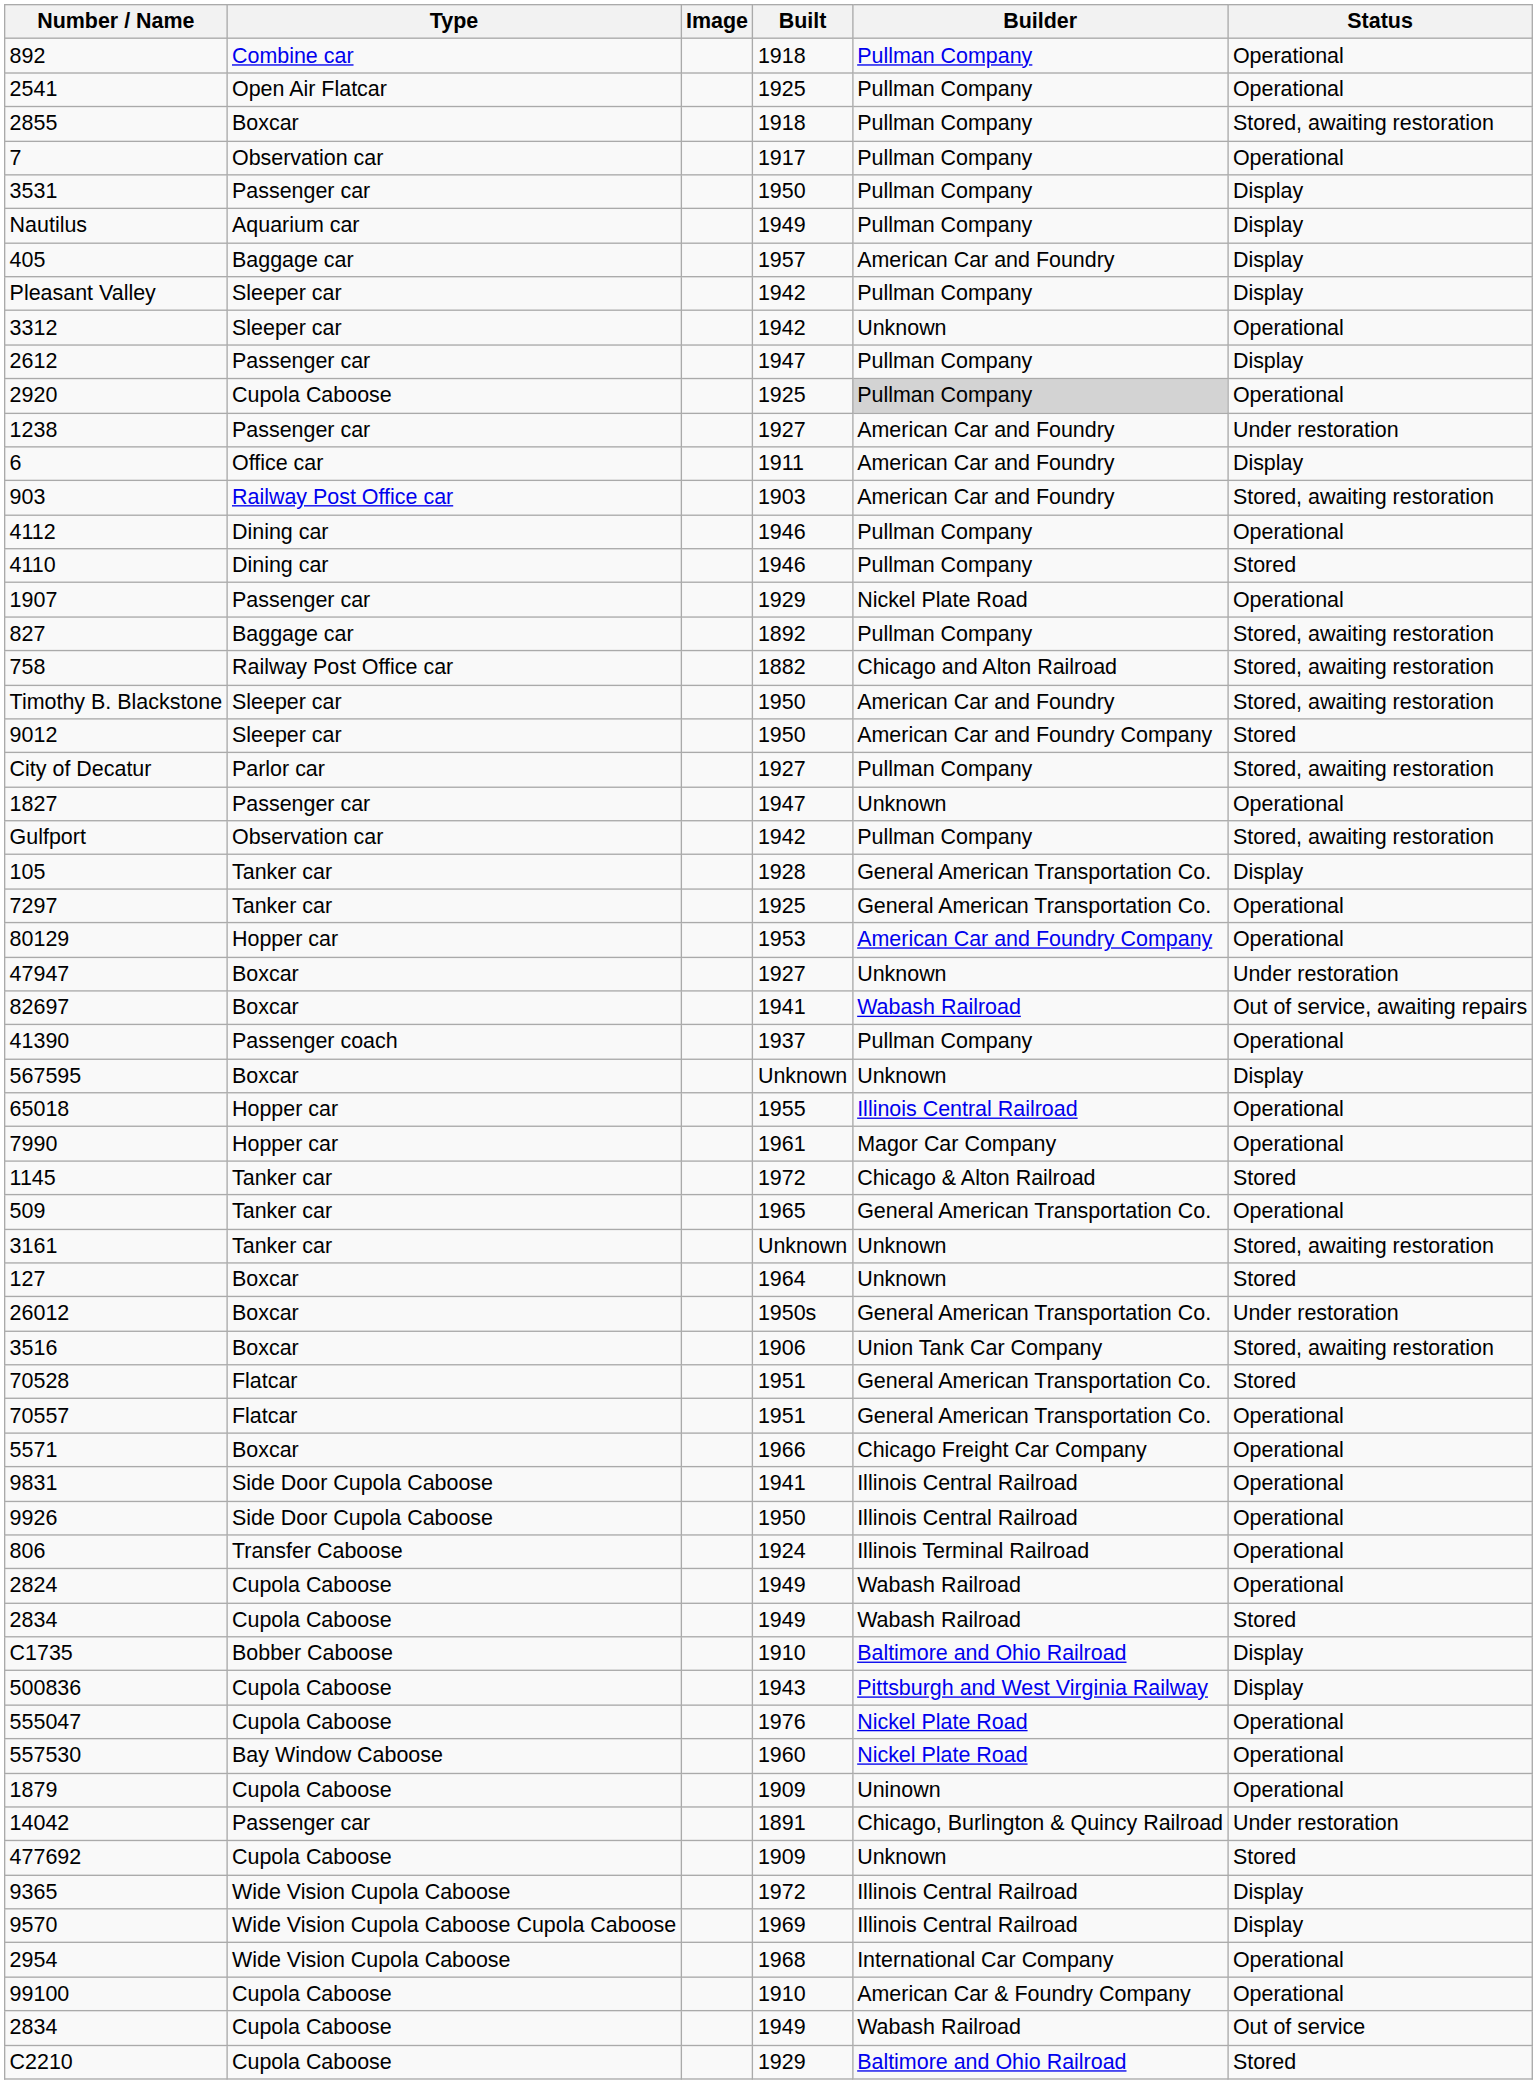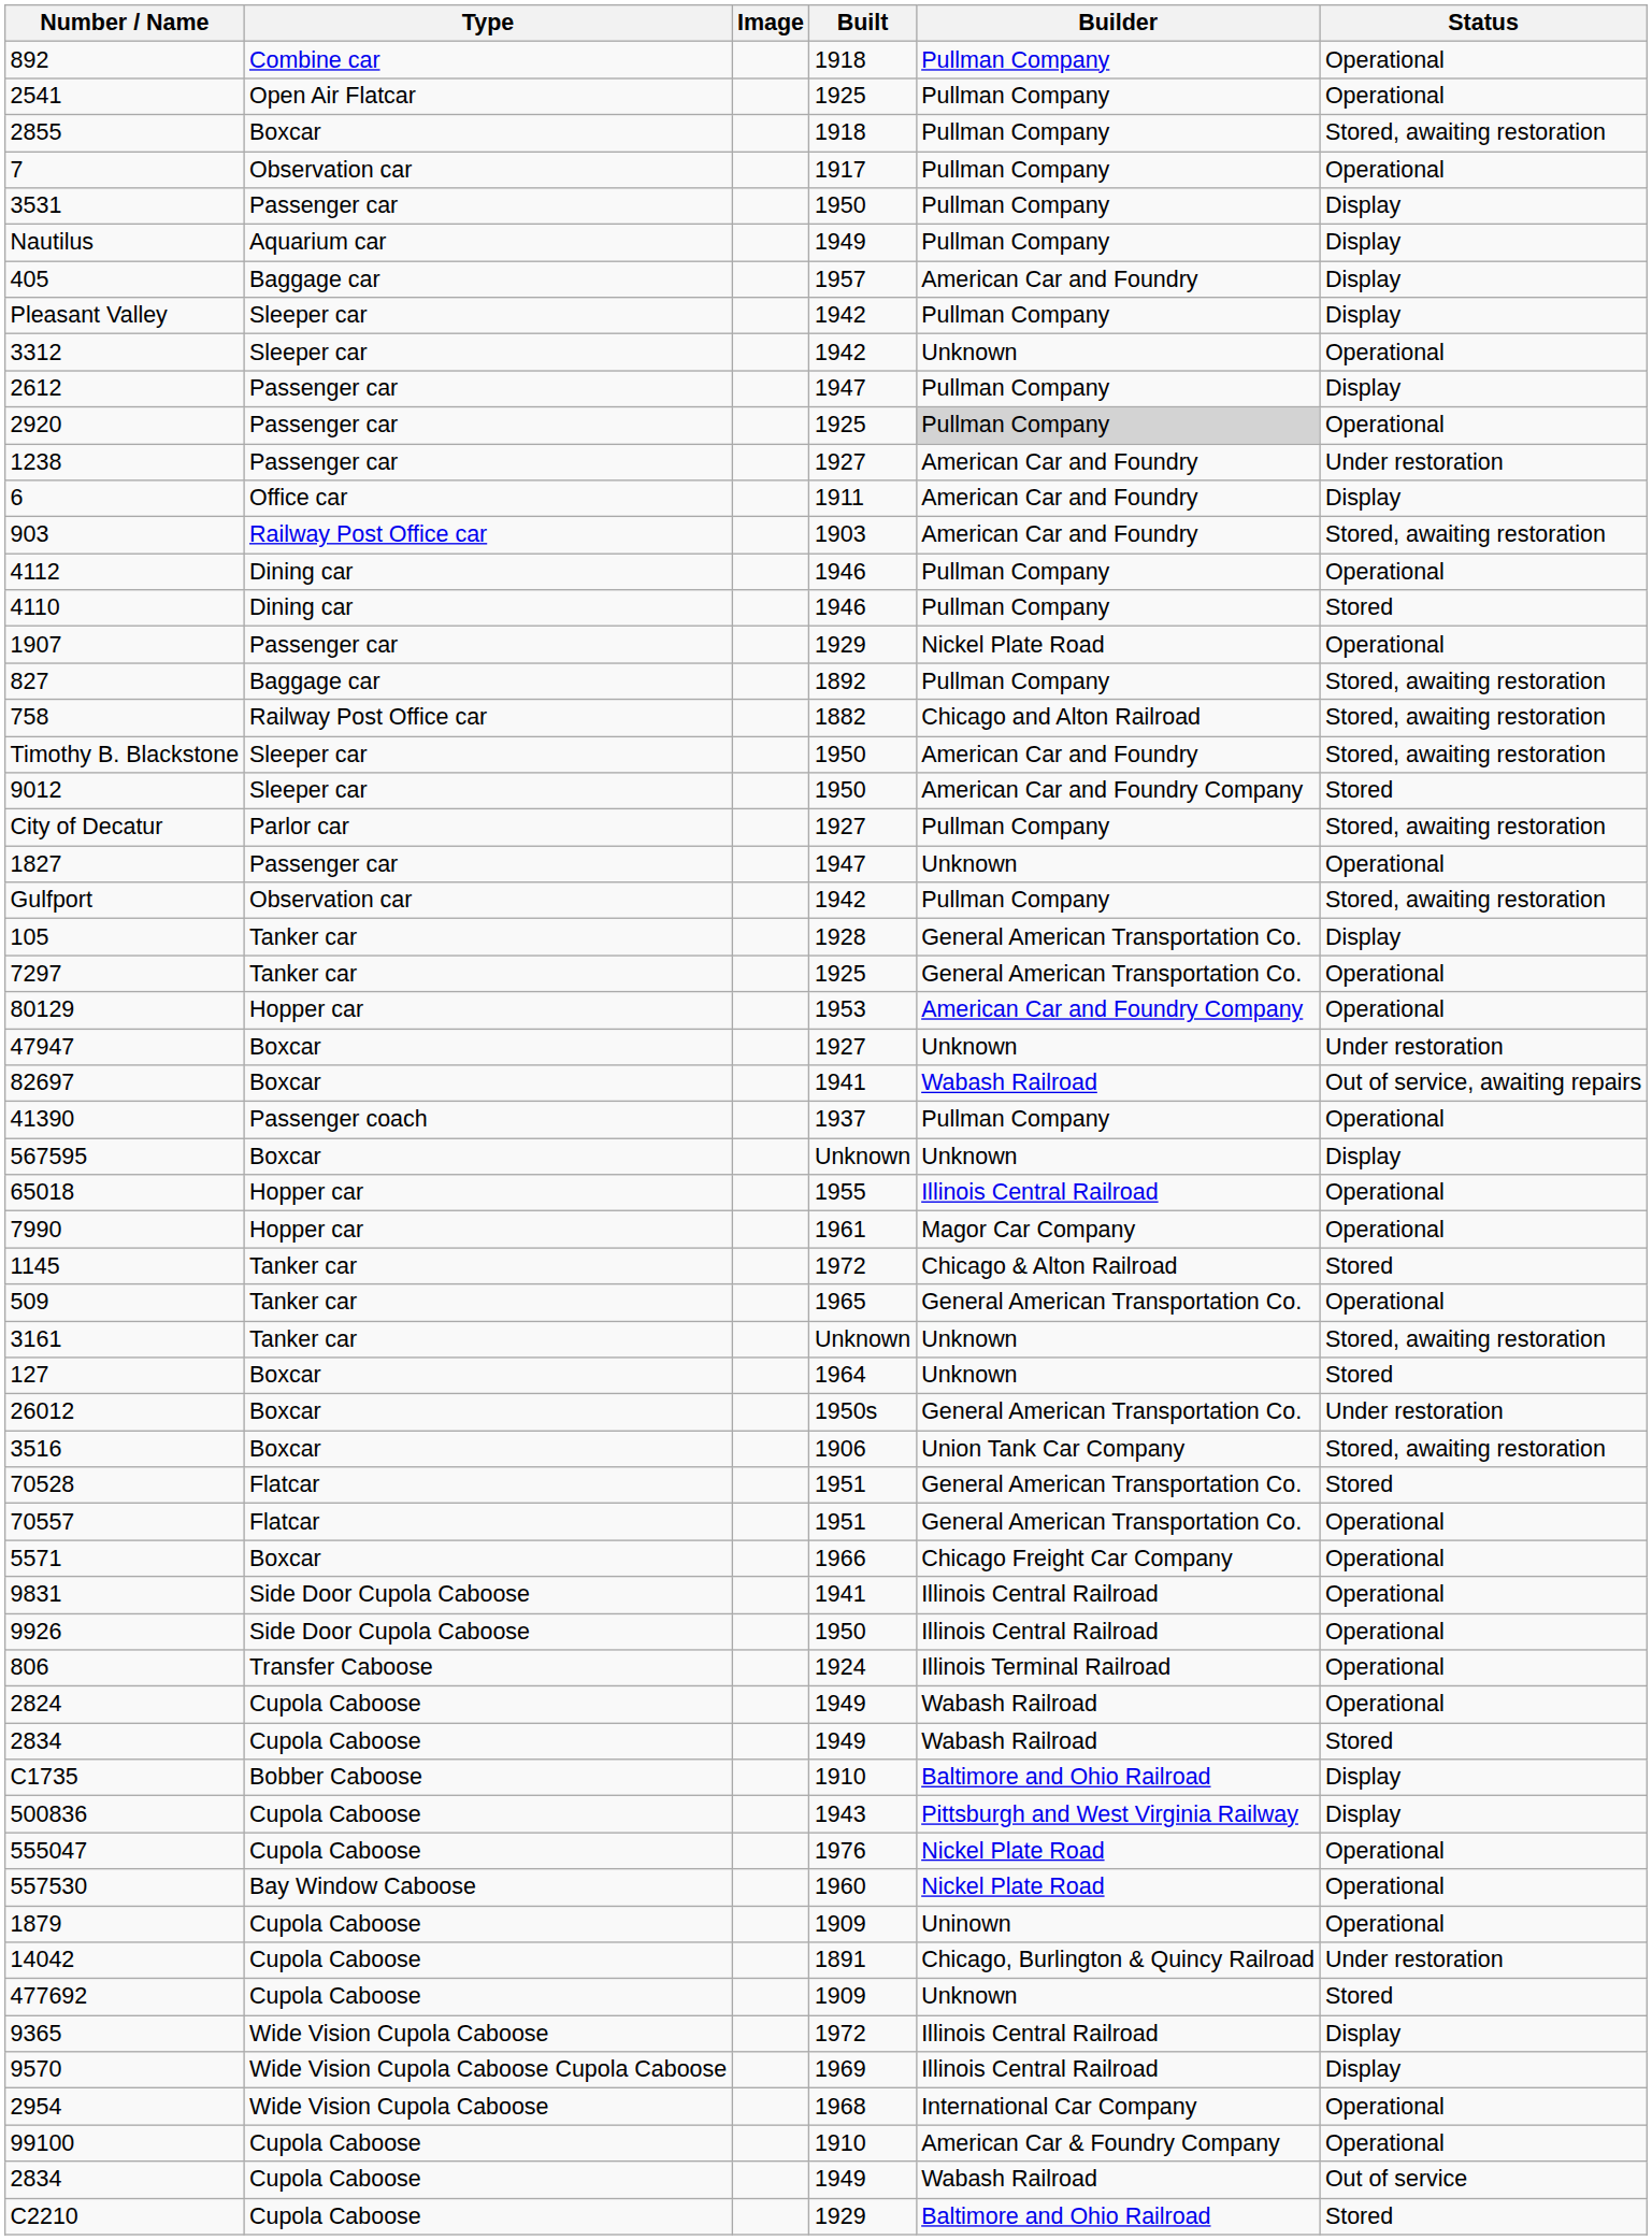 <table class="wikitable">
 <tr>
 <th>Number / Name</th>
 <th>Type</th>
 <th>Image</th>
 <th>Built</th>
 <th>Builder</th>
 <th>Status</th>
 </tr>
 <tr>
 <td>892</td>
 <td><a href='#'>Combine car</a></td>
 <td></td>
 <td>1918</td>
 <td><a href='#'>Pullman Company</a></td>
 <td>Operational</td>
 </tr>
 <tr>
 <td>2541</td>
 <td>Open Air Flatcar</td>
 <td></td>
 <td>1925</td>
 <td>Pullman Company</td>
 <td>Operational</td>
 </tr>
 <tr>
 <td>2855</td>
 <td>Boxcar</td>
 <td></td>
 <td>1918</td>
 <td>Pullman Company</td>
 <td>Stored, awaiting restoration</td>
 </tr>
 <tr>
 <td>7</td>
 <td>Observation car</td>
 <td></td>
 <td>1917</td>
 <td>Pullman Company</td>
 <td>Operational</td>
 </tr>
 <tr>
 <td>3531</td>
 <td>Passenger car</td>
 <td></td>
 <td>1950</td>
 <td>Pullman Company</td>
 <td>Display</td>
 </tr>
 <tr>
 <td>Nautilus</td>
 <td>Aquarium car</td>
 <td></td>
 <td>1949</td>
 <td>Pullman Company</td>
 <td>Display</td>
 </tr>
 <tr>
 <td>405</td>
 <td>Baggage car</td>
 <td></td>
 <td>1957</td>
 <td>American Car and Foundry</td>
 <td>Display</td>
 </tr>
 <tr>
 <td>Pleasant Valley</td>
 <td>Sleeper car</td>
 <td></td>
 <td>1942</td>
 <td>Pullman Company</td>
 <td>Display</td>
 </tr>
 <tr>
 <td>3312</td>
 <td>Sleeper car</td>
 <td></td>
 <td>1942</td>
 <td>Unknown</td>
 <td>Operational</td>
 </tr>
 <tr>
 <td>2612</td>
 <td>Passenger car</td>
 <td></td>
 <td>1947</td>
 <td>Pullman Company</td>
 <td>Display</td>
 </tr>
 <tr>
 <td>2920</td>
-<td>Cupola Caboose</td>
+<td>Passenger car</td>
 <td></td>
 <td>1925</td>
 <td style="background: lightgrey;">Pullman Company</td>
 <td>Operational</td>
 </tr>
 <tr>
 <td>1238</td>
 <td>Passenger car</td>
 <td></td>
 <td>1927</td>
 <td>American Car and Foundry</td>
 <td>Under restoration</td>
 </tr>
 <tr>
 <td>6</td>
 <td>Office car</td>
 <td></td>
 <td>1911</td>
 <td>American Car and Foundry</td>
 <td>Display</td>
 </tr>
 <tr>
 <td>903</td>
 <td><a href='#'>Railway Post Office car</a></td>
 <td></td>
 <td>1903</td>
 <td>American Car and Foundry</td>
 <td>Stored, awaiting restoration</td>
 </tr>
 <tr>
 <td>4112</td>
 <td>Dining car</td>
 <td></td>
 <td>1946</td>
 <td>Pullman Company</td>
 <td>Operational</td>
 </tr>
 <tr>
 <td>4110</td>
 <td>Dining car</td>
 <td></td>
 <td>1946</td>
 <td>Pullman Company</td>
 <td>Stored</td>
 </tr>
 <tr>
 <td>1907</td>
 <td>Passenger car</td>
 <td></td>
 <td>1929</td>
 <td>Nickel Plate Road</td>
 <td>Operational</td>
 </tr>
 <tr>
 <td>827</td>
 <td>Baggage car</td>
 <td></td>
 <td>1892</td>
 <td>Pullman Company</td>
 <td>Stored, awaiting restoration</td>
 </tr>
 <tr>
 <td>758</td>
 <td>Railway Post Office car</td>
 <td></td>
 <td>1882</td>
 <td>Chicago and Alton Railroad</td>
 <td>Stored, awaiting restoration</td>
 </tr>
 <tr>
 <td>Timothy B. Blackstone</td>
 <td>Sleeper car</td>
 <td></td>
 <td>1950</td>
 <td>American Car and Foundry</td>
 <td>Stored, awaiting restoration</td>
 </tr>
 <tr>
 <td>9012</td>
 <td>Sleeper car</td>
 <td></td>
 <td>1950</td>
 <td>American Car and Foundry Company</td>
 <td>Stored</td>
 </tr>
 <tr>
 <td>City of Decatur</td>
 <td>Parlor car</td>
 <td></td>
 <td>1927</td>
 <td>Pullman Company</td>
 <td>Stored, awaiting restoration</td>
 </tr>
 <tr>
 <td>1827</td>
 <td>Passenger car</td>
 <td></td>
 <td>1947</td>
 <td>Unknown</td>
 <td>Operational</td>
 </tr>
 <tr>
 <td>Gulfport</td>
 <td>Observation car</td>
 <td></td>
 <td>1942</td>
 <td>Pullman Company</td>
 <td>Stored, awaiting restoration</td>
 </tr>
 <tr>
 <td>105</td>
 <td>Tanker car</td>
 <td></td>
 <td>1928</td>
 <td>General American Transportation Co.</td>
 <td>Display</td>
 </tr>
 <tr>
 <td>7297</td>
 <td>Tanker car</td>
 <td></td>
 <td>1925</td>
 <td>General American Transportation Co.</td>
 <td>Operational</td>
 </tr>
 <tr>
 <td>80129</td>
 <td>Hopper car</td>
 <td></td>
 <td>1953</td>
 <td><a href='#'>American Car and Foundry Company</a></td>
 <td>Operational</td>
 </tr>
 <tr>
 <td>47947</td>
 <td>Boxcar</td>
 <td></td>
 <td>1927</td>
 <td>Unknown</td>
 <td>Under restoration</td>
 </tr>
 <tr>
 <td>82697</td>
 <td>Boxcar</td>
 <td></td>
 <td>1941</td>
 <td><a href='#'>Wabash Railroad</a></td>
 <td>Out of service, awaiting repairs</td>
 </tr>
 <tr>
 <td>41390</td>
 <td>Passenger coach</td>
 <td></td>
 <td>1937</td>
 <td>Pullman Company</td>
 <td>Operational</td>
 </tr>
 <tr>
 <td>567595</td>
 <td>Boxcar</td>
 <td></td>
 <td>Unknown</td>
 <td>Unknown</td>
 <td>Display</td>
 </tr>
 <tr>
 <td>65018</td>
 <td>Hopper car</td>
 <td></td>
 <td>1955</td>
 <td><a href='#'>Illinois Central Railroad</a></td>
 <td>Operational</td>
 </tr>
 <tr>
 <td>7990</td>
 <td>Hopper car</td>
 <td></td>
 <td>1961</td>
 <td>Magor Car Company</td>
 <td>Operational</td>
 </tr>
 <tr>
 <td>1145</td>
 <td>Tanker car</td>
 <td></td>
 <td>1972</td>
 <td>Chicago & Alton Railroad</td>
 <td>Stored</td>
 </tr>
 <tr>
 <td>509</td>
 <td>Tanker car</td>
 <td></td>
 <td>1965</td>
 <td>General American Transportation Co.</td>
 <td>Operational</td>
 </tr>
 <tr>
 <td>3161</td>
 <td>Tanker car</td>
 <td></td>
 <td>Unknown</td>
 <td>Unknown</td>
 <td>Stored, awaiting restoration</td>
 </tr>
 <tr>
 <td>127</td>
 <td>Boxcar</td>
 <td></td>
 <td>1964</td>
 <td>Unknown</td>
 <td>Stored</td>
 </tr>
 <tr>
 <td>26012</td>
 <td>Boxcar</td>
 <td></td>
 <td>1950s</td>
 <td>General American Transportation Co.</td>
 <td>Under restoration</td>
 </tr>
 <tr>
 <td>3516</td>
 <td>Boxcar</td>
 <td></td>
 <td>1906</td>
 <td>Union Tank Car Company</td>
 <td>Stored, awaiting restoration</td>
 </tr>
 <tr>
 <td>70528</td>
 <td>Flatcar</td>
 <td></td>
 <td>1951</td>
 <td>General American Transportation Co.</td>
 <td>Stored</td>
 </tr>
 <tr>
 <td>70557</td>
 <td>Flatcar</td>
 <td></td>
 <td>1951</td>
 <td>General American Transportation Co.</td>
 <td>Operational</td>
 </tr>
 <tr>
 <td>5571</td>
 <td>Boxcar</td>
 <td></td>
 <td>1966</td>
 <td>Chicago Freight Car Company</td>
 <td>Operational</td>
 </tr>
 <tr>
 <td>9831</td>
 <td>Side Door Cupola Caboose</td>
 <td></td>
 <td>1941</td>
 <td>Illinois Central Railroad</td>
 <td>Operational</td>
 </tr>
 <tr>
 <td>9926</td>
 <td>Side Door Cupola Caboose</td>
 <td></td>
 <td>1950</td>
 <td>Illinois Central Railroad</td>
 <td>Operational</td>
 </tr>
 <tr>
 <td>806</td>
 <td>Transfer Caboose</td>
 <td></td>
 <td>1924</td>
 <td>Illinois Terminal Railroad</td>
 <td>Operational</td>
 </tr>
 <tr>
 <td>2824</td>
 <td>Cupola Caboose</td>
 <td></td>
 <td>1949</td>
 <td>Wabash Railroad</td>
 <td>Operational</td>
 </tr>
 <tr>
 <td>2834</td>
 <td>Cupola Caboose</td>
 <td></td>
 <td>1949</td>
 <td>Wabash Railroad</td>
 <td>Stored</td>
 </tr>
 <tr>
 <td>C1735</td>
 <td>Bobber Caboose</td>
 <td></td>
 <td>1910</td>
 <td><a href='#'>Baltimore and Ohio Railroad</a></td>
 <td>Display</td>
 </tr>
 <tr>
 <td>500836</td>
 <td>Cupola Caboose</td>
 <td></td>
 <td>1943</td>
 <td><a href='#'>Pittsburgh and West Virginia Railway</a></td>
 <td>Display</td>
 </tr>
 <tr>
 <td>555047</td>
 <td>Cupola Caboose</td>
 <td></td>
 <td>1976</td>
 <td><a href='#'>Nickel Plate Road</a></td>
 <td>Operational</td>
 </tr>
 <tr>
 <td>557530</td>
 <td>Bay Window Caboose</td>
 <td></td>
 <td>1960</td>
 <td><a href='#'>Nickel Plate Road</a></td>
 <td>Operational</td>
 </tr>
 <tr>
 <td>1879</td>
 <td>Cupola Caboose</td>
 <td></td>
 <td>1909</td>
 <td>Uninown</td>
 <td>Operational</td>
 </tr>
 <tr>
 <td>14042</td>
-<td>Passenger car</td>
+<td>Cupola Caboose</td>
 <td></td>
 <td>1891</td>
 <td>Chicago, Burlington & Quincy Railroad</td>
 <td>Under restoration</td>
 </tr>
 <tr>
 <td>477692</td>
 <td>Cupola Caboose</td>
 <td></td>
 <td>1909</td>
 <td>Unknown</td>
 <td>Stored</td>
 </tr>
 <tr>
 <td>9365</td>
 <td>Wide Vision Cupola Caboose</td>
 <td></td>
 <td>1972</td>
 <td>Illinois Central Railroad</td>
 <td>Display</td>
 </tr>
 <tr>
 <td>9570</td>
 <td>Wide Vision Cupola Caboose Cupola Caboose</td>
 <td></td>
 <td>1969</td>
 <td>Illinois Central Railroad</td>
 <td>Display</td>
 </tr>
 <tr>
 <td>2954</td>
 <td>Wide Vision Cupola Caboose</td>
 <td></td>
 <td>1968</td>
 <td>International Car Company</td>
 <td>Operational</td>
 </tr>
 <tr>
 <td>99100</td>
 <td>Cupola Caboose</td>
 <td></td>
 <td>1910</td>
 <td>American Car & Foundry Company</td>
 <td>Operational</td>
 </tr>
 <tr>
 <td>2834</td>
 <td>Cupola Caboose</td>
 <td></td>
 <td>1949</td>
 <td>Wabash Railroad</td>
 <td>Out of service</td>
 </tr>
 <tr>
 <td>C2210</td>
 <td>Cupola Caboose</td>
 <td></td>
 <td>1929</td>
 <td><a href='#'>Baltimore and Ohio Railroad</a></td>
 <td>Stored</td>
 </tr>
 </table>
